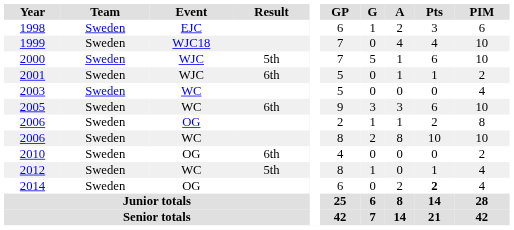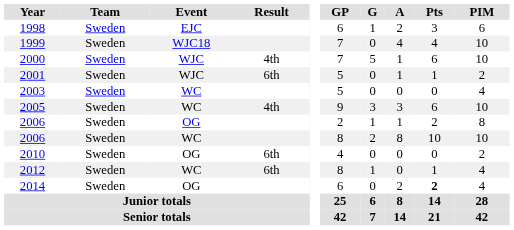 <table border="0" cellpadding="1" cellspacing="0" style="text-align:center; width:40em">
 <tr ALIGN="center" bgcolor="#e0e0e0">
 <th>Year</th>
 <th>Team</th>
 <th>Event</th>
 <th>Result</th>
 <th rowspan="99" bgcolor="#ffffff"> </th>
 <th>GP</th>
 <th>G</th>
 <th>A</th>
 <th>Pts</th>
 <th>PIM</th>
 </tr>
 <tr>
 <td><a href='#'>1998</a></td>
 <td><a href='#'>Sweden</a></td>
 <td><a href='#'>EJC</a></td>
 <td></td>
 <td>6</td>
 <td>1</td>
 <td>2</td>
 <td>3</td>
 <td>6</td>
 </tr>
 <tr bgcolor="#f0f0f0">
 <td><a href='#'>1999</a></td>
 <td>Sweden</td>
 <td><a href='#'>WJC18</a></td>
 <td></td>
 <td>7</td>
 <td>0</td>
 <td>4</td>
 <td>4</td>
 <td>10</td>
 </tr>
 <tr>
 <td><a href='#'>2000</a></td>
 <td><a href='#'>Sweden</a></td>
 <td><a href='#'>WJC</a></td>
-<td>5th</td>
+<td>4th</td>
 <td>7</td>
 <td>5</td>
 <td>1</td>
 <td>6</td>
 <td>10</td>
 </tr>
 <tr bgcolor="#f0f0f0">
 <td><a href='#'>2001</a></td>
 <td>Sweden</td>
 <td>WJC</td>
 <td>6th</td>
 <td>5</td>
 <td>0</td>
 <td>1</td>
 <td>1</td>
 <td>2</td>
 </tr>
 <tr>
 <td><a href='#'>2003</a></td>
 <td><a href='#'>Sweden</a></td>
 <td><a href='#'>WC</a></td>
 <td></td>
 <td>5</td>
 <td>0</td>
 <td>0</td>
 <td>0</td>
 <td>4</td>
 </tr>
 <tr bgcolor="#f0f0f0">
 <td><a href='#'>2005</a></td>
 <td>Sweden</td>
 <td>WC</td>
-<td>6th</td>
+<td>4th</td>
 <td>9</td>
 <td>3</td>
 <td>3</td>
 <td>6</td>
 <td>10</td>
 </tr>
 <tr>
 <td><a href='#'>2006</a></td>
 <td>Sweden</td>
 <td><a href='#'>OG</a></td>
 <td></td>
 <td>2</td>
 <td>1</td>
 <td>1</td>
 <td>2</td>
 <td>8</td>
 </tr>
 <tr bgcolor="#f0f0f0">
 <td><a href='#'>2006</a></td>
 <td>Sweden</td>
 <td>WC</td>
 <td></td>
 <td>8</td>
 <td>2</td>
 <td>8</td>
 <td>10</td>
 <td>10</td>
 </tr>
 <tr>
 <td><a href='#'>2010</a></td>
 <td>Sweden</td>
 <td>OG</td>
 <td>6th</td>
 <td>4</td>
 <td>0</td>
 <td>0</td>
 <td>0</td>
 <td>2</td>
 </tr>
 <tr bgcolor="#f0f0f0">
 <td><a href='#'>2012</a></td>
 <td>Sweden</td>
 <td>WC</td>
-<td>5th</td>
+<td>6th</td>
 <td>8</td>
 <td>1</td>
 <td>0</td>
 <td>1</td>
 <td>4</td>
 </tr>
 <tr>
 <td><a href='#'>2014</a></td>
 <td>Sweden</td>
 <td>OG</td>
 <td></td>
 <td>6</td>
 <td>0</td>
 <td>2</td>
 <td><strong>2</strong></td>
 <td>4</td>
 </tr>
 <tr bgcolor="#e0e0e0">
 <th colspan=4>Junior totals</th>
 <th>25</th>
 <th>6</th>
 <th>8</th>
 <th>14</th>
 <th>28</th>
 </tr>
 <tr bgcolor="#e0e0e0">
 <th colspan=4>Senior totals</th>
 <th>42</th>
 <th>7</th>
 <th>14</th>
 <th>21</th>
 <th>42</th>
 </tr>
 </table>
